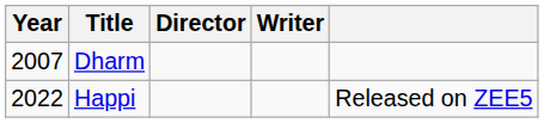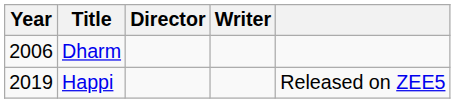 <table class="wikitable sortable">
 <tr>
 <th>Year</th>
 <th>Title</th>
 <th>Director</th>
 <th>Writer</th>
 <th></th>
 </tr>
 <tr>
-<td>2007</td>
+<td>2006</td>
 <td><a href='#'>Dharm</a></td>
 <td></td>
 <td></td>
 <td></td>
 </tr>
 <tr>
-<td>2022</td>
+<td>2019</td>
 <td><a href='#'>Happi</a></td>
 <td></td>
 <td></td>
 <td>Released on <a href='#'>ZEE5</a></td>
 </tr>
 </table>
